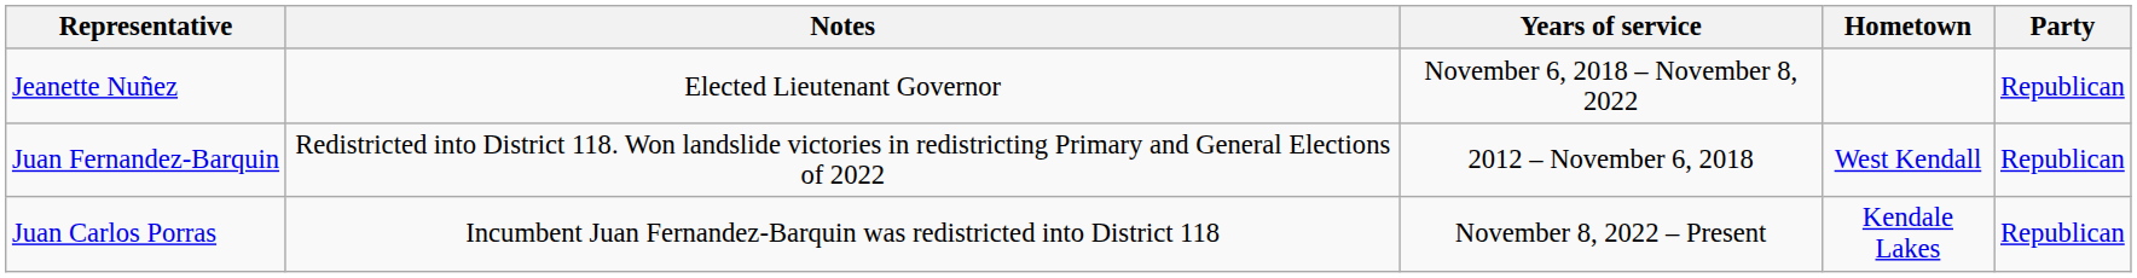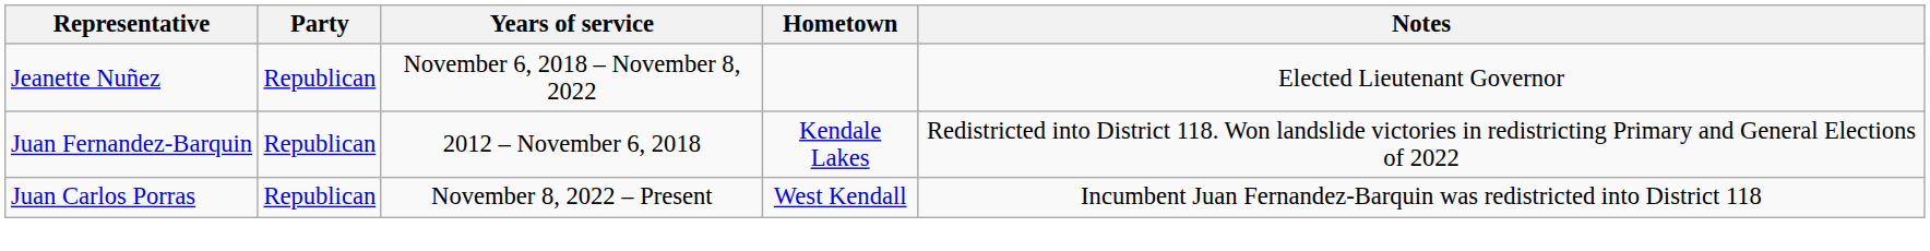 <table class="wikitable" style="text-align:center">
 <tr>
 <th>Representative</th>
-<th>Notes</th>
+<th>Party</th>
 <th>Years of service</th>
 <th>Hometown</th>
-<th>Party</th>
+<th>Notes</th>
 </tr>
 <tr>
 <td nowrap="" align="left"><a href='#'>Jeanette Nuñez</a></td>
-<td>Elected Lieutenant Governor</td>
+<td><a href='#'>Republican</a></td>
 <td>November 6, 2018 – November 8, 2022</td>
 <td></td>
-<td><a href='#'>Republican</a></td>
+<td>Elected Lieutenant Governor</td>
 </tr>
 <tr>
 <td nowrap="" align="left"><a href='#'>Juan Fernandez-Barquin</a></td>
+<td><a href='#'>Republican</a></td>
+<td>2012 – November 6, 2018</td>
+<td><a href='#'>Kendale Lakes</a></td>
 <td>Redistricted into District 118. Won landslide victories in redistricting Primary and General Elections of 2022</td>
-<td>2012 – November 6, 2018</td>
-<td><a href='#'>West Kendall</a></td>
-<td><a href='#'>Republican</a></td>
 </tr>
 <tr>
 <td nowrap="" align="left"><a href='#'>Juan Carlos Porras</a></td>
+<td><a href='#'>Republican</a></td>
+<td>November 8, 2022 – Present</td>
+<td><a href='#'>West Kendall</a></td>
 <td>Incumbent Juan Fernandez-Barquin was redistricted into District 118</td>
-<td>November 8, 2022 – Present</td>
-<td><a href='#'>Kendale Lakes</a></td>
-<td><a href='#'>Republican</a></td>
 </tr>
 </table>
